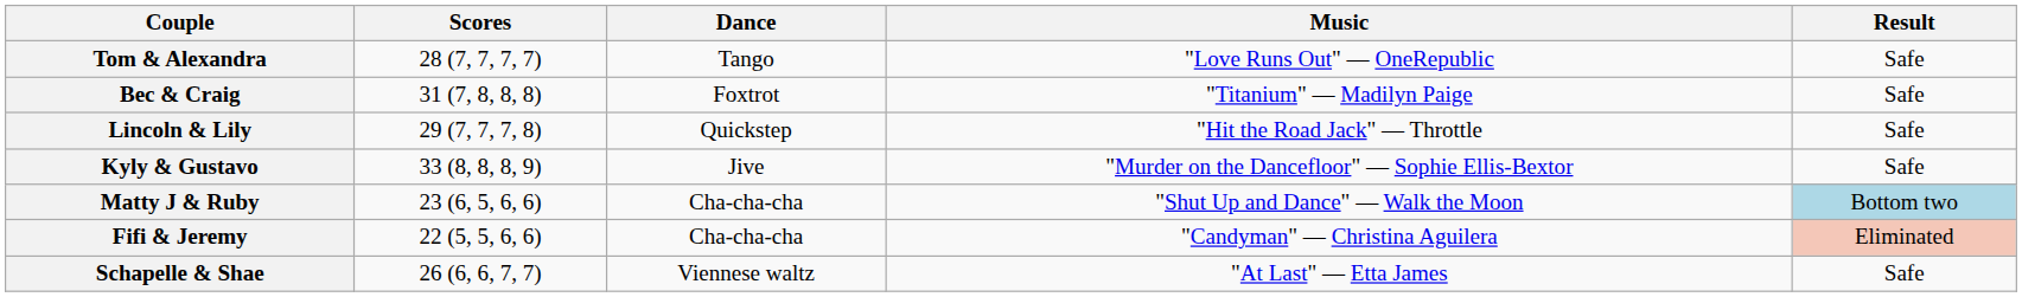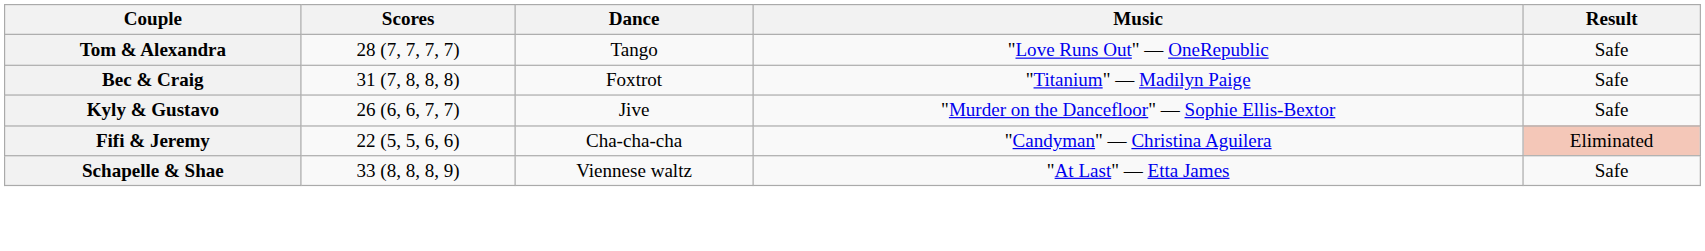 <table class="wikitable sortable" style="text-align:center; width: 90%">
 <tr>
 <th scope="col">Couple</th>
 <th scope="col">Scores</th>
 <th scope="col" class="unsortable">Dance</th>
 <th scope="col" class="unsortable">Music</th>
 <th scope="col" class="unsortable">Result</th>
 </tr>
 <tr>
 <th scope="row">Tom & Alexandra</th>
 <td>28 (7, 7, 7, 7)</td>
 <td>Tango</td>
 <td>"<a href='#'>Love Runs Out</a>" — <a href='#'>OneRepublic</a></td>
 <td>Safe</td>
 </tr>
 <tr>
 <th scope="row">Bec & Craig</th>
 <td>31 (7, 8, 8, 8)</td>
 <td>Foxtrot</td>
 <td>"<a href='#'>Titanium</a>" — <a href='#'>Madilyn Paige</a></td>
 <td>Safe</td>
 </tr>
 <tr>
-<th scope="row">Lincoln & Lily</th>
-<td>29 (7, 7, 7, 8)</td>
-<td>Quickstep</td>
-<td>"<a href='#'>Hit the Road Jack</a>" — Throttle</td>
-<td>Safe</td>
-</tr>
-<tr>
 <th scope="row">Kyly & Gustavo</th>
-<td>33 (8, 8, 8, 9)</td>
+<td>26 (6, 6, 7, 7)</td>
 <td>Jive</td>
 <td>"<a href='#'>Murder on the Dancefloor</a>" — <a href='#'>Sophie Ellis-Bextor</a></td>
 <td>Safe</td>
-</tr>
-<tr>
-<th scope="row">Matty J & Ruby</th>
-<td>23 (6, 5, 6, 6)</td>
-<td>Cha-cha-cha</td>
-<td>"<a href='#'>Shut Up and Dance</a>" — <a href='#'>Walk the Moon</a></td>
-<td bgcolor="lightblue">Bottom two</td>
 </tr>
 <tr>
 <th scope="row">Fifi & Jeremy</th>
 <td>22 (5, 5, 6, 6)</td>
 <td>Cha-cha-cha</td>
 <td>"<a href='#'>Candyman</a>" — <a href='#'>Christina Aguilera</a></td>
 <td bgcolor="f4c7b8">Eliminated</td>
 </tr>
 <tr>
 <th scope="row">Schapelle & Shae</th>
-<td>26 (6, 6, 7, 7)</td>
+<td>33 (8, 8, 8, 9)</td>
 <td>Viennese waltz</td>
 <td>"<a href='#'>At Last</a>" — <a href='#'>Etta James</a></td>
 <td>Safe</td>
 </tr>
 </table>
